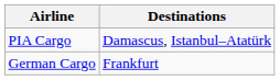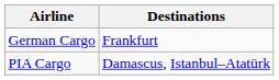 <table class="wikitable">
 <tr>
 <th>Airline</th>
 <th>Destinations</th>
 </tr>
 <tr>
+<td><a href='#'>German Cargo</a></td>
+<td><a href='#'>Frankfurt</a></td>
+</tr>
+<tr>
 <td><a href='#'>PIA Cargo</a></td>
 <td><a href='#'>Damascus</a>, <a href='#'>Istanbul–Atatürk</a></td>
 </tr>
-<tr>
-<td><a href='#'>German Cargo</a></td>
-<td><a href='#'>Frankfurt</a></td>
-</tr>
 </table>
